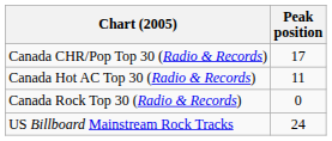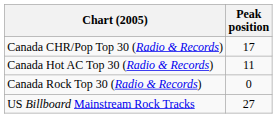 <table class="wikitable sortable">
 <tr>
 <th>Chart (2005)</th>
 <th>Peak<br>position</th>
 </tr>
 <tr>
 <td>Canada CHR/Pop Top 30 (<em><a href='#'>Radio & Records</a></em>)</td>
 <td align="center">17</td>
 </tr>
 <tr>
 <td>Canada Hot AC Top 30 (<em><a href='#'>Radio & Records</a></em>)</td>
 <td align="center">11</td>
 </tr>
 <tr>
 <td>Canada Rock Top 30 (<em><a href='#'>Radio & Records</a></em>)</td>
 <td align="center">0</td>
 </tr>
 <tr>
 <td>US <em>Billboard</em> <a href='#'>Mainstream Rock Tracks</a></td>
-<td align="center">24</td>
+<td align="center">27</td>
 </tr>
 </table>
